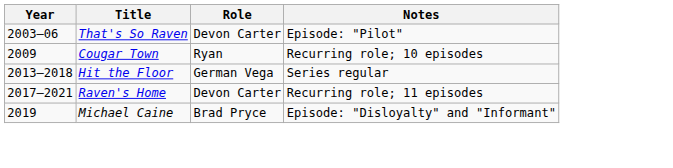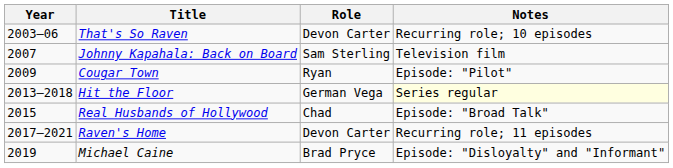 <table class="wikitable sortable">
 <tr>
 <th>Year</th>
 <th>Title</th>
 <th>Role</th>
 <th class="unsortable">Notes</th>
 </tr>
 <tr>
 <td>2003–06</td>
 <td><em><a href='#'>That's So Raven</a></em></td>
 <td>Devon Carter</td>
-<td>Episode: "Pilot"</td>
+<td>Recurring role; 10 episodes</td>
+</tr>
+<tr>
+<td>2007</td>
+<td><em><a href='#'>Johnny Kapahala: Back on Board</a></em></td>
+<td>Sam Sterling</td>
+<td>Television film</td>
 </tr>
 <tr>
 <td>2009</td>
 <td><em><a href='#'>Cougar Town</a></em></td>
 <td>Ryan</td>
-<td>Recurring role; 10 episodes</td>
+<td>Episode: "Pilot"</td>
 </tr>
 <tr>
 <td>2013–2018</td>
 <td><em><a href='#'>Hit the Floor</a></em></td>
 <td>German Vega</td>
-<td>Series regular</td>
+<td style="background: lightyellow;">Series regular</td>
+</tr>
+<tr>
+<td>2015</td>
+<td><em><a href='#'>Real Husbands of Hollywood</a></em></td>
+<td>Chad</td>
+<td>Episode: "Broad Talk"</td>
 </tr>
 <tr>
 <td>2017–2021</td>
 <td><em><a href='#'>Raven's Home</a></em></td>
 <td>Devon Carter</td>
 <td>Recurring role; 11 episodes</td>
 </tr>
 <tr>
 <td>2019</td>
 <td><em>Michael Caine</em></td>
 <td>Brad Pryce</td>
 <td>Episode: "Disloyalty" and "Informant"</td>
 </tr>
 </table>
